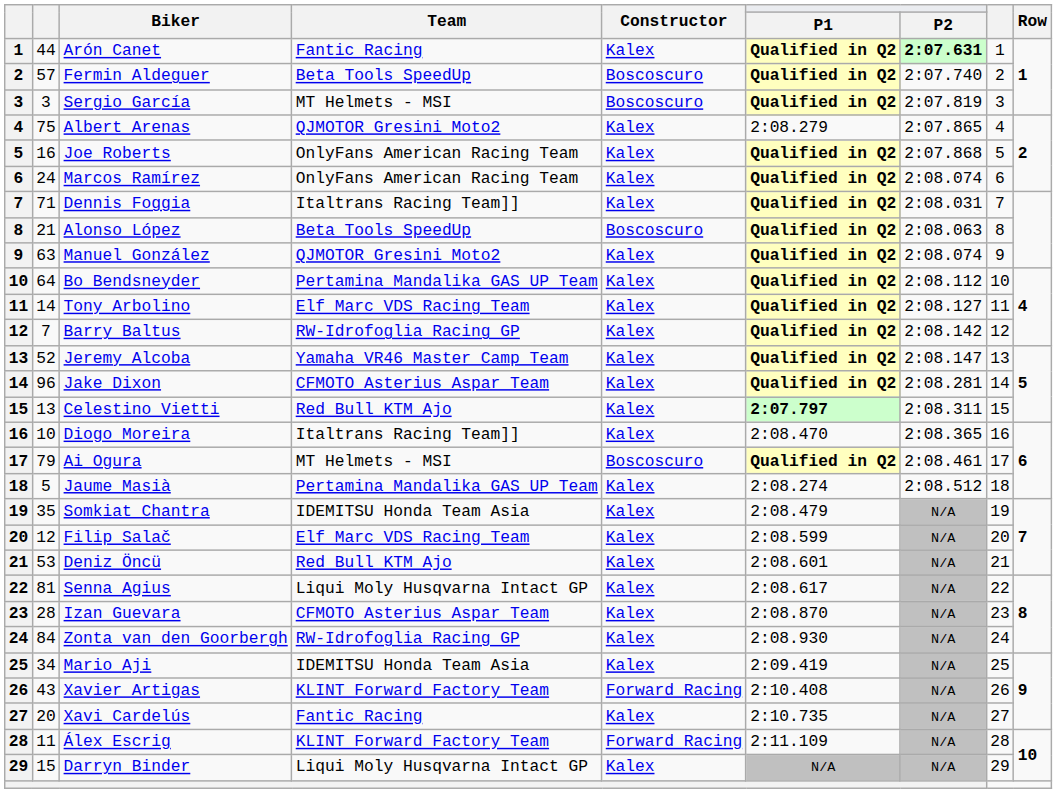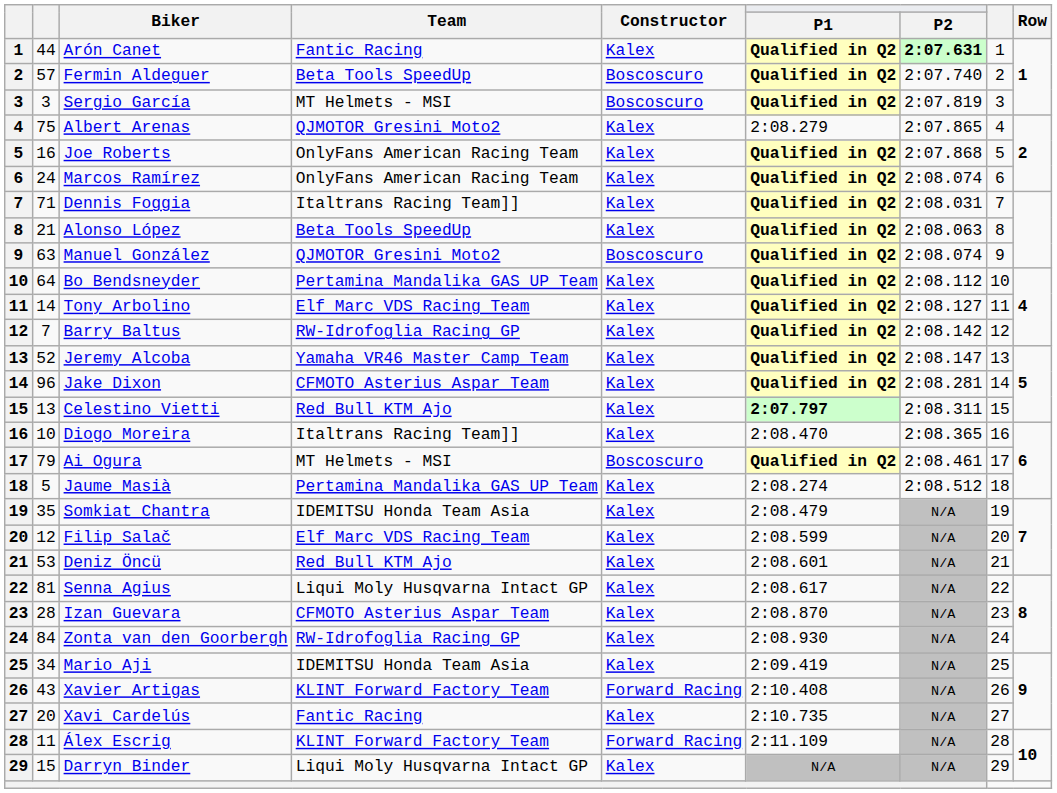 <table class="wikitable sortable" style="font-size: 85%;">
 <tr>
 <th rowspan="2"></th>
 <th rowspan="2"></th>
 <th rowspan="2">Biker</th>
 <th rowspan="2">Team</th>
 <th rowspan="2">Constructor</th>
 <th colspan="2" style="background:#eaecf0; text-align:center;"></th>
 <th rowspan="2"></th>
 <th rowspan="2">Row</th>
 </tr>
 <tr>
 <th scope="col">P1</th>
 <th scope="col">P2</th>
 </tr>
 <tr>
 <th scope="row">1</th>
 <td align="center">44</td>
 <td> <a href='#'>Arón Canet</a></td>
 <td><a href='#'>Fantic Racing</a></td>
 <td><a href='#'>Kalex</a></td>
 <td style="background:#ffffbf;"><strong>Qualified in Q2</strong></td>
 <td style="background:#ccffcc;"><strong>2:07.631</strong></td>
 <td align="center">1</td>
 <td rowspan="3"><strong>1</strong></td>
 </tr>
 <tr>
 <th scope="row">2</th>
 <td align="center">57</td>
 <td><a href='#'>Fermin Aldeguer</a></td>
 <td><a href='#'>Beta Tools SpeedUp</a></td>
 <td><a href='#'>Boscoscuro</a></td>
 <td style="background:#ffffbf;"><strong>Qualified in Q2</strong></td>
 <td>2:07.740</td>
 <td align="center">2</td>
 </tr>
 <tr>
 <th scope="row">3</th>
 <td align="center">3</td>
 <td>  <a href='#'>Sergio García</a></td>
 <td>MT Helmets - MSI</td>
 <td><a href='#'>Boscoscuro</a></td>
 <td style="background:#ffffbf;"><strong>Qualified in Q2</strong></td>
 <td>2:07.819</td>
 <td align="center">3</td>
 </tr>
 <tr>
 <th scope="row">4</th>
 <td align="center">75</td>
 <td> <a href='#'>Albert Arenas</a></td>
 <td><a href='#'>QJMOTOR Gresini Moto2</a></td>
 <td><a href='#'>Kalex</a></td>
 <td>2:08.279</td>
 <td>2:07.865</td>
 <td align="center">4</td>
 <td rowspan="3"><strong>2</strong></td>
 </tr>
 <tr>
 <th scope="row">5</th>
 <td align="center">16</td>
 <td> <a href='#'>Joe Roberts</a></td>
 <td>OnlyFans American Racing Team</td>
 <td><a href='#'>Kalex</a></td>
 <td style="background:#ffffbf;"><strong>Qualified in Q2</strong></td>
 <td>2:07.868</td>
 <td align="center">5</td>
 </tr>
 <tr>
 <th scope="row">6</th>
 <td align="center">24</td>
 <td> <a href='#'>Marcos Ramírez</a></td>
 <td>OnlyFans American Racing Team</td>
 <td><a href='#'>Kalex</a></td>
 <td style="background:#ffffbf;"><strong>Qualified in Q2</strong></td>
 <td>2:08.074</td>
 <td align="center">6</td>
 </tr>
 <tr>
 <th scope="row">7</th>
 <td align="center">71</td>
 <td> <a href='#'>Dennis Foggia</a></td>
 <td>Italtrans Racing Team]]</td>
 <td><a href='#'>Kalex</a></td>
 <td style="background:#ffffbf;"><strong>Qualified in Q2</strong></td>
 <td>2:08.031</td>
 <td align="center">7</td>
 </tr>
 <tr>
 <th scope="row">8</th>
 <td align="center">21</td>
 <td> <a href='#'>Alonso López</a></td>
 <td><a href='#'>Beta Tools SpeedUp</a></td>
-<td><a href='#'>Boscoscuro</a></td>
+<td><a href='#'>Kalex</a></td>
 <td style="background:#ffffbf;"><strong>Qualified in Q2</strong></td>
 <td>2:08.063</td>
 <td align="center">8</td>
 </tr>
 <tr>
 <th scope="row">9</th>
 <td align="center">63</td>
 <td>  <a href='#'>Manuel González</a></td>
 <td><a href='#'>QJMOTOR Gresini Moto2</a></td>
-<td><a href='#'>Kalex</a></td>
+<td><a href='#'>Boscoscuro</a></td>
 <td style="background:#ffffbf;"><strong>Qualified in Q2</strong></td>
 <td>2:08.074</td>
 <td align="center">9</td>
 </tr>
 <tr>
 <th scope="row">10</th>
 <td align="center">64</td>
 <td>  <a href='#'>Bo Bendsneyder</a></td>
 <td><a href='#'>Pertamina Mandalika GAS UP Team</a></td>
 <td><a href='#'>Kalex</a></td>
 <td style="background:#ffffbf;"><strong>Qualified in Q2</strong></td>
 <td>2:08.112</td>
 <td align="center">10</td>
 <td rowspan="3"><strong>4</strong></td>
 </tr>
 <tr>
 <th scope="row">11</th>
 <td align="center">14</td>
 <td> <a href='#'>Tony Arbolino</a></td>
 <td><a href='#'>Elf Marc VDS Racing Team</a></td>
 <td><a href='#'>Kalex</a></td>
 <td style="background:#ffffbf;"><strong>Qualified in Q2</strong></td>
 <td>2:08.127</td>
 <td align="center">11</td>
 </tr>
 <tr>
 <th scope="row">12</th>
 <td align="center">7</td>
 <td> <a href='#'>Barry Baltus</a></td>
 <td><a href='#'>RW-Idrofoglia Racing GP</a></td>
 <td><a href='#'>Kalex</a></td>
 <td style="background:#ffffbf;"><strong>Qualified in Q2</strong></td>
 <td>2:08.142</td>
 <td align="center">12</td>
 </tr>
 <tr>
 <th scope="row">13</th>
 <td align="center">52</td>
 <td> <a href='#'>Jeremy Alcoba</a></td>
 <td><a href='#'>Yamaha VR46 Master Camp Team</a></td>
 <td><a href='#'>Kalex</a></td>
 <td style="background:#ffffbf;"><strong>Qualified in Q2</strong></td>
 <td>2:08.147</td>
 <td align="center">13</td>
 <td rowspan="3"><strong>5</strong></td>
 </tr>
 <tr>
 <th scope="row">14</th>
 <td align="center">96</td>
 <td>  <a href='#'>Jake Dixon</a></td>
 <td><a href='#'>CFMOTO Asterius Aspar Team</a></td>
 <td><a href='#'>Kalex</a></td>
 <td style="background:#ffffbf;"><strong>Qualified in Q2</strong></td>
 <td>2:08.281</td>
 <td align="center">14</td>
 </tr>
 <tr>
 <th scope="row">15</th>
 <td align="center">13</td>
 <td>  <a href='#'>Celestino Vietti</a></td>
 <td><a href='#'>Red Bull KTM Ajo</a></td>
 <td><a href='#'>Kalex</a></td>
 <td style="background:#ccffcc;"><strong>2:07.797</strong></td>
 <td>2:08.311</td>
 <td align="center">15</td>
 </tr>
 <tr>
 <th scope="row">16</th>
 <td align="center">10</td>
 <td> <a href='#'>Diogo Moreira</a></td>
 <td>Italtrans Racing Team]]</td>
 <td><a href='#'>Kalex</a></td>
 <td>2:08.470</td>
 <td>2:08.365</td>
 <td align="center">16</td>
 <td rowspan="3"><strong>6</strong></td>
 </tr>
 <tr>
 <th scope="row">17</th>
 <td align="center">79</td>
 <td> <a href='#'>Ai Ogura</a></td>
 <td>MT Helmets - MSI</td>
 <td><a href='#'>Boscoscuro</a></td>
 <td style="background:#ffffbf;"><strong>Qualified in Q2</strong></td>
 <td>2:08.461</td>
 <td align="center">17</td>
 </tr>
 <tr>
 <th scope="row">18</th>
 <td align="center">5</td>
 <td> <a href='#'>Jaume Masià</a></td>
 <td><a href='#'>Pertamina Mandalika GAS UP Team</a></td>
 <td><a href='#'>Kalex</a></td>
 <td>2:08.274</td>
 <td>2:08.512</td>
 <td align="center">18</td>
 </tr>
 <tr>
 <th scope="row">19</th>
 <td align="center">35</td>
 <td> <a href='#'>Somkiat Chantra</a></td>
 <td>IDEMITSU Honda Team Asia</td>
 <td><a href='#'>Kalex</a></td>
 <td>2:08.479</td>
 <td style="background: silver" align="center" data-sort-value="22"><small>N/A</small></td>
 <td align="center">19</td>
 <td rowspan="3"><strong>7</strong></td>
 </tr>
 <tr>
 <th scope="row">20</th>
 <td align="center">12</td>
 <td> <a href='#'>Filip Salač</a></td>
 <td><a href='#'>Elf Marc VDS Racing Team</a></td>
 <td><a href='#'>Kalex</a></td>
 <td>2:08.599</td>
 <td style="background: silver" align="center" data-sort-value="22"><small>N/A</small></td>
 <td align="center">20</td>
 </tr>
 <tr>
 <th scope="row">21</th>
 <td align="center">53</td>
 <td> <a href='#'>Deniz Öncü</a></td>
 <td><a href='#'>Red Bull KTM Ajo</a></td>
 <td><a href='#'>Kalex</a></td>
 <td>2:08.601</td>
 <td style="background: silver" align="center" data-sort-value="22"><small>N/A</small></td>
 <td align="center">21</td>
 </tr>
 <tr>
 <th scope="row">22</th>
 <td align="center">81</td>
 <td> <a href='#'>Senna Agius</a></td>
 <td>Liqui Moly Husqvarna Intact GP</td>
 <td><a href='#'>Kalex</a></td>
 <td>2:08.617</td>
 <td style="background: silver" align="center" data-sort-value="22"><small>N/A</small></td>
 <td align="center">22</td>
 <td rowspan="3"><strong>8</strong></td>
 </tr>
 <tr>
 <th scope="row">23</th>
 <td align="center">28</td>
 <td>  <a href='#'>Izan Guevara</a></td>
 <td><a href='#'>CFMOTO Asterius Aspar Team</a></td>
 <td><a href='#'>Kalex</a></td>
 <td>2:08.870</td>
 <td style="background: silver" align="center" data-sort-value="22"><small>N/A</small></td>
 <td align="center">23</td>
 </tr>
 <tr>
 <th scope="row">24</th>
 <td align="center">84</td>
 <td> <a href='#'>Zonta van den Goorbergh</a></td>
 <td><a href='#'>RW-Idrofoglia Racing GP</a></td>
 <td><a href='#'>Kalex</a></td>
 <td>2:08.930</td>
 <td style="background: silver" align="center" data-sort-value="22"><small>N/A</small></td>
 <td align="center">24</td>
 </tr>
 <tr>
 <th scope="row">25</th>
 <td align="center">34</td>
 <td> <a href='#'>Mario Aji</a></td>
 <td>IDEMITSU Honda Team Asia</td>
 <td><a href='#'>Kalex</a></td>
 <td>2:09.419</td>
 <td style="background: silver" align="center" data-sort-value="22"><small>N/A</small></td>
 <td align="center">25</td>
 <td rowspan="3"><strong>9</strong></td>
 </tr>
 <tr>
 <th scope="row">26</th>
 <td align="center">43</td>
 <td> <a href='#'>Xavier Artigas</a></td>
 <td><a href='#'>KLINT Forward Factory Team</a></td>
 <td><a href='#'>Forward Racing</a></td>
 <td>2:10.408</td>
 <td style="background: silver" align="center" data-sort-value="22"><small>N/A</small></td>
 <td align="center">26</td>
 </tr>
 <tr>
 <th scope="row">27</th>
 <td align="center">20</td>
 <td> <a href='#'>Xavi Cardelús</a></td>
 <td><a href='#'>Fantic Racing</a></td>
 <td><a href='#'>Kalex</a></td>
 <td>2:10.735</td>
 <td style="background: silver" align="center" data-sort-value="22"><small>N/A</small></td>
 <td align="center">27</td>
 </tr>
 <tr>
 <th scope="row">28</th>
 <td align="center">11</td>
 <td> <a href='#'>Álex Escrig</a></td>
 <td><a href='#'>KLINT Forward Factory Team</a></td>
 <td><a href='#'>Forward Racing</a></td>
 <td>2:11.109</td>
 <td style="background: silver" align="center" data-sort-value="22"><small>N/A</small></td>
 <td align="center">28</td>
 <td rowspan="2"><strong>10</strong></td>
 </tr>
 <tr>
 <th scope="row">29</th>
 <td align="center">15</td>
 <td> <a href='#'>Darryn Binder</a></td>
 <td>Liqui Moly Husqvarna Intact GP</td>
 <td><a href='#'>Kalex</a></td>
 <td style="background: silver" align="center" data-sort-value="22"><small>N/A</small></td>
 <td style="background: silver" align="center" data-sort-value="22"><small>N/A</small></td>
 <td align="center">29</td>
 </tr>
 <tr>
 <th colspan="7"></th>
 </tr>
 </table>
